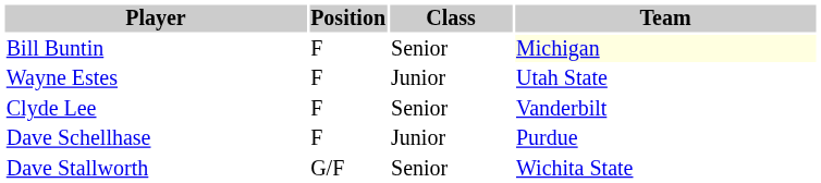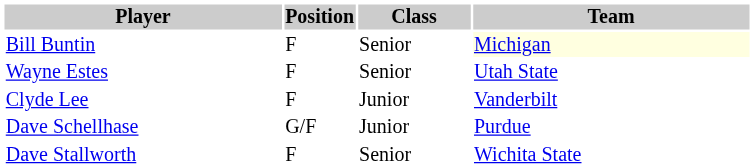 <table style="width:600px" "border:'1' 'solid' 'gray'">
 <tr>
 <th bgcolor="#CCCCCC" style="width:40%">Player</th>
 <th bgcolor="#CCCCCC" style="width:4%">Position</th>
 <th bgcolor="#CCCCCC" style="width:16%">Class</th>
 <th bgcolor="#CCCCCC" style="width:40%">Team</th>
 </tr>
 <tr>
 <td><a href='#'>Bill Buntin</a></td>
 <td>F</td>
 <td>Senior</td>
 <td style="background: lightyellow;"><a href='#'>Michigan</a></td>
 </tr>
 <tr>
 <td><a href='#'>Wayne Estes</a></td>
 <td>F</td>
-<td>Junior</td>
+<td>Senior</td>
 <td><a href='#'>Utah State</a></td>
 </tr>
 <tr>
 <td><a href='#'>Clyde Lee</a></td>
 <td>F</td>
-<td>Senior</td>
+<td>Junior</td>
 <td><a href='#'>Vanderbilt</a></td>
 </tr>
 <tr>
 <td><a href='#'>Dave Schellhase</a></td>
-<td>F</td>
+<td>G/F</td>
 <td>Junior</td>
 <td><a href='#'>Purdue</a></td>
 </tr>
 <tr>
 <td><a href='#'>Dave Stallworth</a></td>
-<td>G/F</td>
+<td>F</td>
 <td>Senior</td>
 <td><a href='#'>Wichita State</a></td>
 </tr>
 </table>
